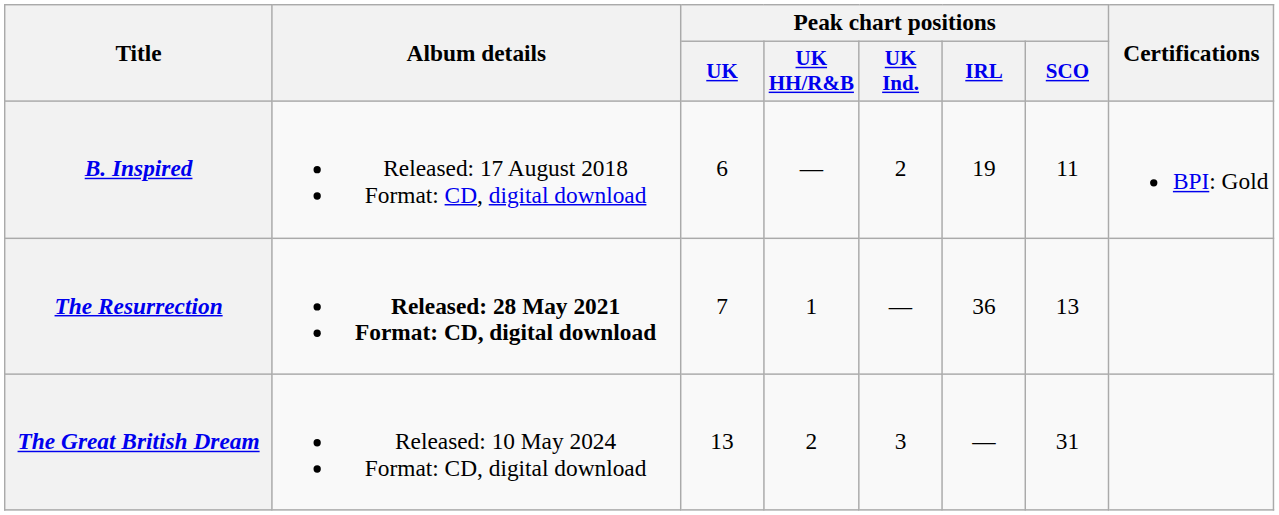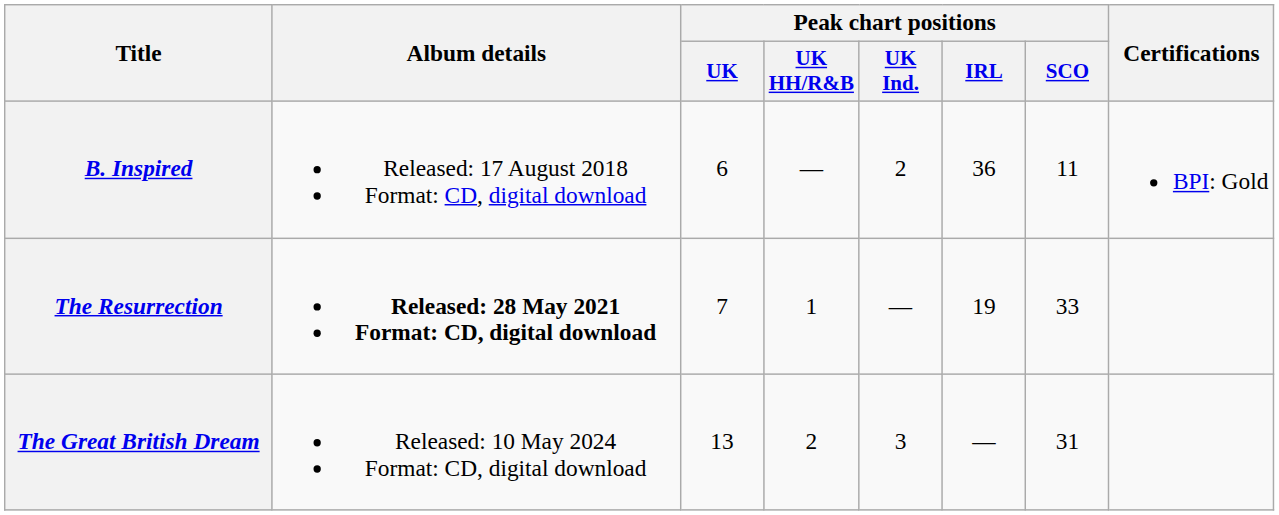 <table class="wikitable plainrowheaders" style="text-align:center;">
 <tr>
 <th scope="col" rowspan="2" style="width:11em;">Title</th>
 <th scope="col" rowspan="2" style="width:17em;">Album details</th>
 <th scope="col" colspan="5">Peak chart positions</th>
 <th scope="col" rowspan="2">Certifications</th>
 </tr>
 <tr>
 <th scope="col" style="width:3.5em;font-size:90%;"><a href='#'>UK</a><br></th>
 <th scope="col" style="width:3.5em;font-size:90%;"><a href='#'>UK<br>HH/R&B</a><br></th>
 <th scope="col" style="width:3.5em;font-size:90%;"><a href='#'>UK<br>Ind.</a><br></th>
 <th scope="col" style="width:3.5em;font-size:90%;"><a href='#'>IRL</a><br></th>
 <th scope="col" style="width:3.5em;font-size:90%;"><a href='#'>SCO</a><br></th>
 </tr>
 <tr>
 <th scope="row"><em><a href='#'>B. Inspired</a></em></th>
 <td><br><ul><li>Released: 17 August 2018</li><li>Format: <a href='#'>CD</a>, <a href='#'>digital download</a></li></ul></td>
 <td>6</td>
 <td>—</td>
 <td>2</td>
-<td>19</td>
+<td>36</td>
 <td>11</td>
 <td><br><ul><li><a href='#'>BPI</a>: Gold</li></ul></td>
 </tr>
 <tr>
 <th scope="row"><em><a href='#'>The Resurrection</a></em></th>
 <td><strong><br><ul><li>Released: 28 May 2021</li><li>Format: CD, digital download</li></ul></strong></td>
 <td>7</td>
 <td>1</td>
 <td>—</td>
-<td>36</td>
-<td>13</td>
+<td>19</td>
+<td>33</td>
 <td></td>
 </tr>
 <tr>
 <th scope="row"><em><a href='#'>The Great British Dream</a></em></th>
 <td><br><ul><li>Released: 10 May 2024</li><li>Format: CD, digital download</li></ul></td>
 <td>13</td>
 <td>2</td>
 <td>3</td>
 <td>—</td>
 <td>31</td>
 <td></td>
 </tr>
 </table>
